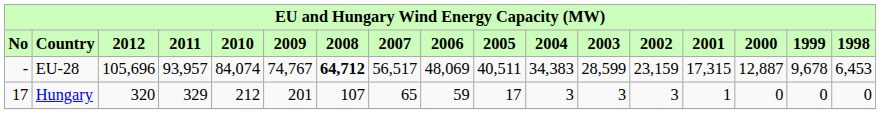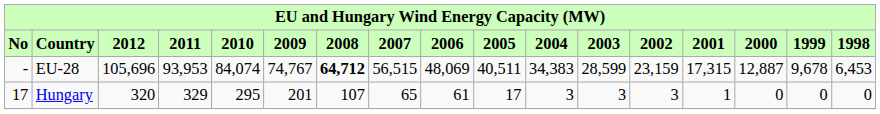 <table class="wikitable" style="text-align:right;">
 <tr>
 <th colspan="17"  style="text-align:center; background:#cfb;">EU and Hungary Wind Energy Capacity (MW)</th>
 </tr>
 <tr>
 <th style="background:#cfb;">No</th>
 <th style="background:#cfb;">Country</th>
 <th style="background:#cfb;">2012</th>
 <th style="background:#cfb;">2011</th>
 <th style="background:#cfb;">2010</th>
 <th style="background:#cfb;">2009</th>
 <th style="background:#cfb;">2008</th>
 <th style="background:#cfb;">2007</th>
 <th style="background:#cfb;">2006</th>
 <th style="background:#cfb;">2005</th>
 <th style="background:#cfb;">2004</th>
 <th style="background:#cfb;">2003</th>
 <th style="background:#cfb;">2002</th>
 <th style="background:#cfb;">2001</th>
 <th style="background:#cfb;">2000</th>
 <th style="background:#cfb;">1999</th>
 <th style="background:#cfb;">1998</th>
 </tr>
 <tr>
 <td>-</td>
 <td align=left>EU-28</td>
 <td>105,696</td>
-<td>93,957</td>
+<td>93,953</td>
 <td>84,074</td>
 <td>74,767</td>
 <td><strong>64,712</strong></td>
-<td>56,517</td>
+<td>56,515</td>
 <td>48,069</td>
 <td>40,511</td>
 <td>34,383</td>
 <td>28,599</td>
 <td>23,159</td>
 <td>17,315</td>
 <td>12,887</td>
 <td>9,678</td>
 <td>6,453</td>
 </tr>
 <tr>
 <td>17</td>
 <td align=left><a href='#'>Hungary</a></td>
 <td>320</td>
 <td>329</td>
-<td>212</td>
+<td>295</td>
 <td>201</td>
 <td>107</td>
 <td>65</td>
-<td>59</td>
+<td>61</td>
 <td>17</td>
 <td>3</td>
 <td>3</td>
 <td>3</td>
 <td>1</td>
 <td>0</td>
 <td>0</td>
 <td>0</td>
 </tr>
 <tr>
 </tr>
 </table>
